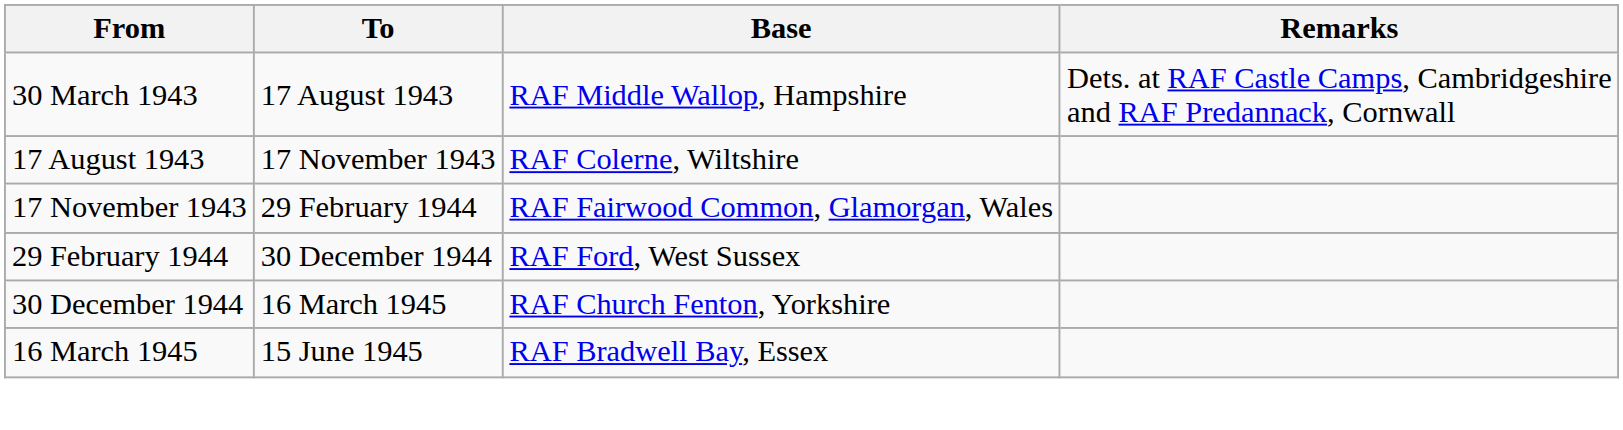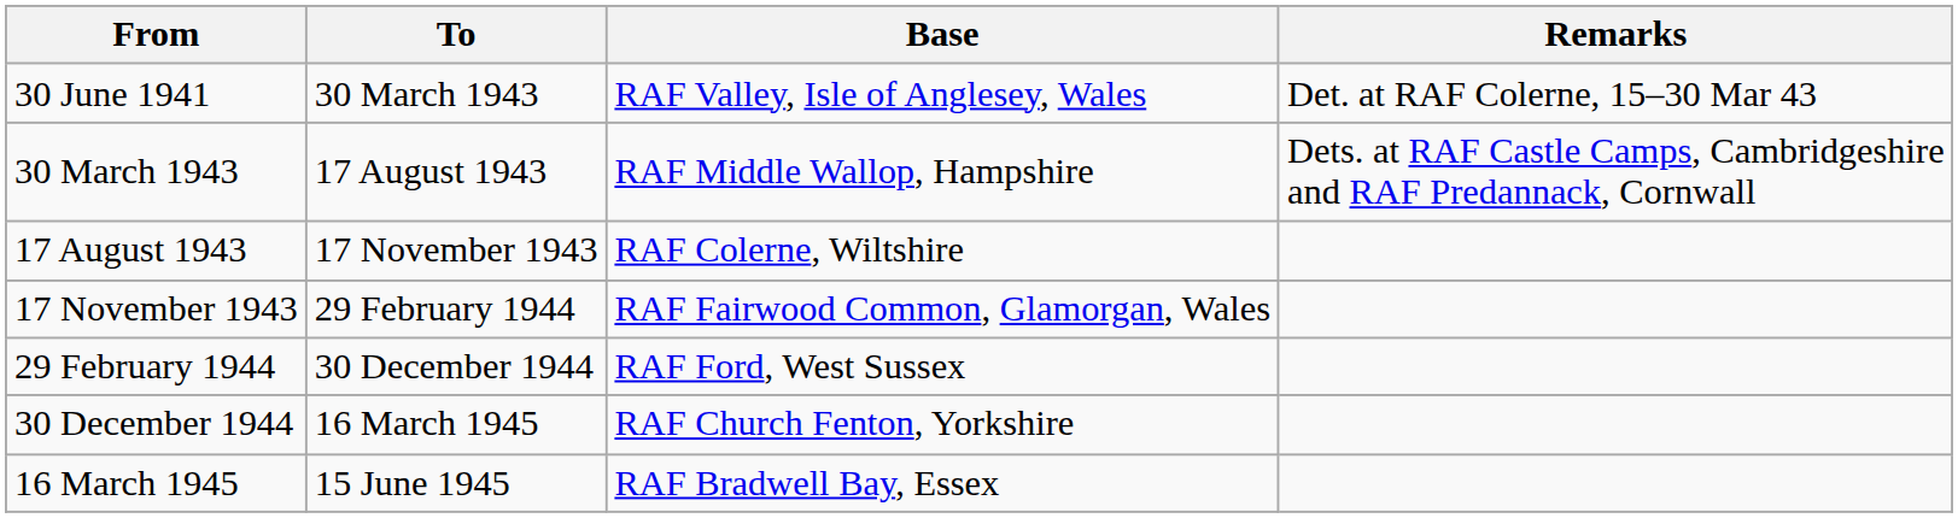 <table class="wikitable">
 <tr>
 <th>From</th>
 <th>To</th>
 <th>Base</th>
 <th>Remarks</th>
+</tr>
+<tr>
+<td>30 June 1941</td>
+<td>30 March 1943</td>
+<td><a href='#'>RAF Valley</a>, <a href='#'>Isle of Anglesey</a>, <a href='#'>Wales</a></td>
+<td>Det. at RAF Colerne, 15–30 Mar 43</td>
 </tr>
 <tr>
 <td>30 March 1943</td>
 <td>17 August 1943</td>
 <td><a href='#'>RAF Middle Wallop</a>, Hampshire</td>
 <td>Dets. at <a href='#'>RAF Castle Camps</a>, Cambridgeshire<br> and <a href='#'>RAF Predannack</a>, Cornwall</td>
 </tr>
 <tr>
 <td>17 August 1943</td>
 <td>17 November 1943</td>
 <td><a href='#'>RAF Colerne</a>, Wiltshire</td>
 <td></td>
 </tr>
 <tr>
 <td>17 November 1943</td>
 <td>29 February 1944</td>
 <td><a href='#'>RAF Fairwood Common</a>, <a href='#'>Glamorgan</a>, Wales</td>
 <td></td>
 </tr>
 <tr>
 <td>29 February 1944</td>
 <td>30 December 1944</td>
 <td><a href='#'>RAF Ford</a>, West Sussex</td>
 <td></td>
 </tr>
 <tr>
 <td>30 December 1944</td>
 <td>16 March 1945</td>
 <td><a href='#'>RAF Church Fenton</a>, Yorkshire</td>
 <td></td>
 </tr>
 <tr>
 <td>16 March 1945</td>
 <td>15 June 1945</td>
 <td><a href='#'>RAF Bradwell Bay</a>, Essex</td>
 <td></td>
 </tr>
 </table>
